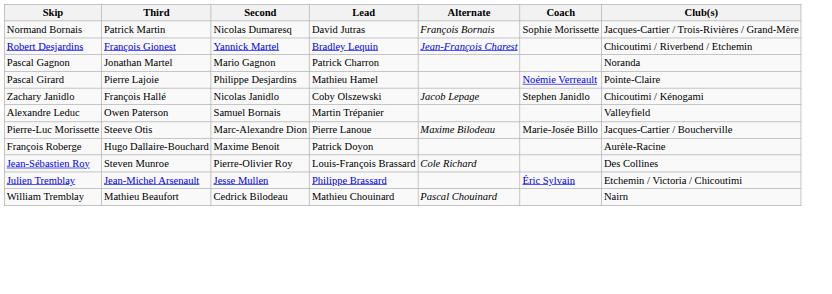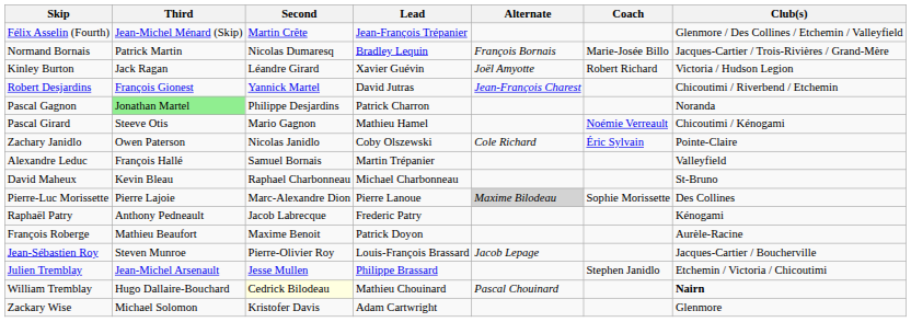 <table class="wikitable">
 <tr>
 <th scope="col">Skip</th>
 <th scope="col">Third</th>
 <th scope="col">Second</th>
 <th scope="col">Lead</th>
 <th scope="col">Alternate</th>
 <th scope="col">Coach</th>
 <th scope="col">Club(s)</th>
 </tr>
 <tr>
+<td><a href='#'>Félix Asselin</a> (Fourth)</td>
+<td><a href='#'>Jean-Michel Ménard</a> (Skip)</td>
+<td><a href='#'>Martin Crête</a></td>
+<td><a href='#'>Jean-François Trépanier</a></td>
+<td></td>
+<td></td>
+<td>Glenmore / Des Collines / Etchemin / Valleyfield</td>
+</tr>
+<tr>
 <td>Normand Bornais</td>
 <td>Patrick Martin</td>
 <td>Nicolas Dumaresq</td>
-<td>David Jutras</td>
+<td><a href='#'>Bradley Lequin</a></td>
 <td><em>François Bornais</em></td>
-<td>Sophie Morissette</td>
+<td>Marie-Josée Billo</td>
 <td>Jacques-Cartier / Trois-Rivières / Grand-Mère</td>
+</tr>
+<tr>
+<td>Kinley Burton</td>
+<td>Jack Ragan</td>
+<td>Léandre Girard</td>
+<td>Xavier Guévin</td>
+<td><em>Joël Amyotte</em></td>
+<td>Robert Richard</td>
+<td>Victoria / Hudson Legion</td>
 </tr>
 <tr>
 <td><a href='#'>Robert Desjardins</a></td>
 <td><a href='#'>François Gionest</a></td>
 <td><a href='#'>Yannick Martel</a></td>
-<td><a href='#'>Bradley Lequin</a></td>
+<td>David Jutras</td>
 <td><em><a href='#'>Jean-François Charest</a></em></td>
 <td></td>
 <td>Chicoutimi / Riverbend / Etchemin</td>
 </tr>
 <tr>
 <td>Pascal Gagnon</td>
-<td>Jonathan Martel</td>
-<td>Mario Gagnon</td>
+<td style="background: lightgreen;">Jonathan Martel</td>
+<td>Philippe Desjardins</td>
 <td>Patrick Charron</td>
 <td></td>
 <td></td>
 <td>Noranda</td>
 </tr>
 <tr>
 <td>Pascal Girard</td>
-<td>Pierre Lajoie</td>
-<td>Philippe Desjardins</td>
+<td>Steeve Otis</td>
+<td>Mario Gagnon</td>
 <td>Mathieu Hamel</td>
 <td></td>
 <td><a href='#'>Noémie Verreault</a></td>
+<td>Chicoutimi / Kénogami</td>
+</tr>
+<tr>
+<td>Zachary Janidlo</td>
+<td>Owen Paterson</td>
+<td>Nicolas Janidlo</td>
+<td>Coby Olszewski</td>
+<td><em>Cole Richard</em></td>
+<td><a href='#'>Éric Sylvain</a></td>
 <td>Pointe-Claire</td>
 </tr>
 <tr>
-<td>Zachary Janidlo</td>
+<td>Alexandre Leduc</td>
 <td>François Hallé</td>
-<td>Nicolas Janidlo</td>
-<td>Coby Olszewski</td>
-<td><em>Jacob Lepage</em></td>
-<td>Stephen Janidlo</td>
-<td>Chicoutimi / Kénogami</td>
-</tr>
-<tr>
-<td>Alexandre Leduc</td>
-<td>Owen Paterson</td>
 <td>Samuel Bornais</td>
 <td>Martin Trépanier</td>
 <td></td>
 <td></td>
 <td>Valleyfield</td>
 </tr>
 <tr>
+<td>David Maheux</td>
+<td>Kevin Bleau</td>
+<td>Raphael Charbonneau</td>
+<td>Michael Charbonneau</td>
+<td></td>
+<td></td>
+<td>St-Bruno</td>
+</tr>
+<tr>
 <td>Pierre-Luc Morissette</td>
-<td>Steeve Otis</td>
+<td>Pierre Lajoie</td>
 <td>Marc-Alexandre Dion</td>
 <td>Pierre Lanoue</td>
-<td><em>Maxime Bilodeau</em></td>
-<td>Marie-Josée Billo</td>
-<td>Jacques-Cartier / Boucherville</td>
+<td style="background: lightgrey;"><em>Maxime Bilodeau</em></td>
+<td>Sophie Morissette</td>
+<td>Des Collines</td>
+</tr>
+<tr>
+<td>Raphaël Patry</td>
+<td>Anthony Pedneault</td>
+<td>Jacob Labrecque</td>
+<td>Frederic Patry</td>
+<td></td>
+<td></td>
+<td>Kénogami</td>
 </tr>
 <tr>
 <td>François Roberge</td>
-<td>Hugo Dallaire-Bouchard</td>
+<td>Mathieu Beaufort</td>
 <td>Maxime Benoit</td>
 <td>Patrick Doyon</td>
 <td></td>
 <td></td>
 <td>Aurèle-Racine</td>
 </tr>
 <tr>
 <td><a href='#'>Jean-Sébastien Roy</a></td>
 <td>Steven Munroe</td>
 <td>Pierre-Olivier Roy</td>
 <td>Louis-François Brassard</td>
-<td><em>Cole Richard</em></td>
+<td><em>Jacob Lepage</em></td>
 <td></td>
-<td>Des Collines</td>
+<td>Jacques-Cartier / Boucherville</td>
 </tr>
 <tr>
 <td><a href='#'>Julien Tremblay</a></td>
 <td><a href='#'>Jean-Michel Arsenault</a></td>
 <td><a href='#'>Jesse Mullen</a></td>
 <td><a href='#'>Philippe Brassard</a></td>
 <td></td>
-<td><a href='#'>Éric Sylvain</a></td>
+<td>Stephen Janidlo</td>
 <td>Etchemin / Victoria / Chicoutimi</td>
 </tr>
 <tr>
 <td>William Tremblay</td>
-<td>Mathieu Beaufort</td>
-<td>Cedrick Bilodeau</td>
+<td>Hugo Dallaire-Bouchard</td>
+<td style="background: lightyellow;">Cedrick Bilodeau</td>
 <td>Mathieu Chouinard</td>
 <td><em>Pascal Chouinard</em></td>
 <td></td>
-<td>Nairn</td>
+<td><strong>Nairn</strong></td>
+</tr>
+<tr>
+<td>Zackary Wise</td>
+<td>Michael Solomon</td>
+<td>Kristofer Davis</td>
+<td>Adam Cartwright</td>
+<td></td>
+<td></td>
+<td>Glenmore</td>
 </tr>
 </table>
